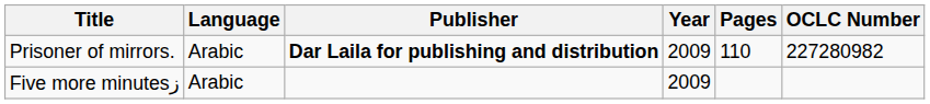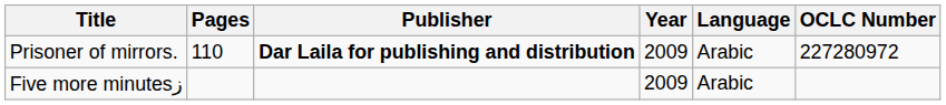 <table class="wikitable">
 <tr>
 <th>Title</th>
-<th>Language</th>
+<th>Pages</th>
 <th>Publisher</th>
 <th>Year</th>
-<th>Pages</th>
+<th>Language</th>
 <th>OCLC Number</th>
 </tr>
 <tr>
 <td>Prisoner of mirrors.</td>
-<td>Arabic</td>
+<td>110</td>
 <td><strong>Dar Laila for publishing and distribution</strong></td>
 <td>2009</td>
-<td>110</td>
-<td>227280982</td>
+<td>Arabic</td>
+<td>227280972</td>
 </tr>
 <tr>
 <td>Five more minutesز</td>
-<td>Arabic</td>
+<td></td>
 <td></td>
 <td>2009</td>
-<td></td>
+<td>Arabic</td>
 <td></td>
 </tr>
 </table>
